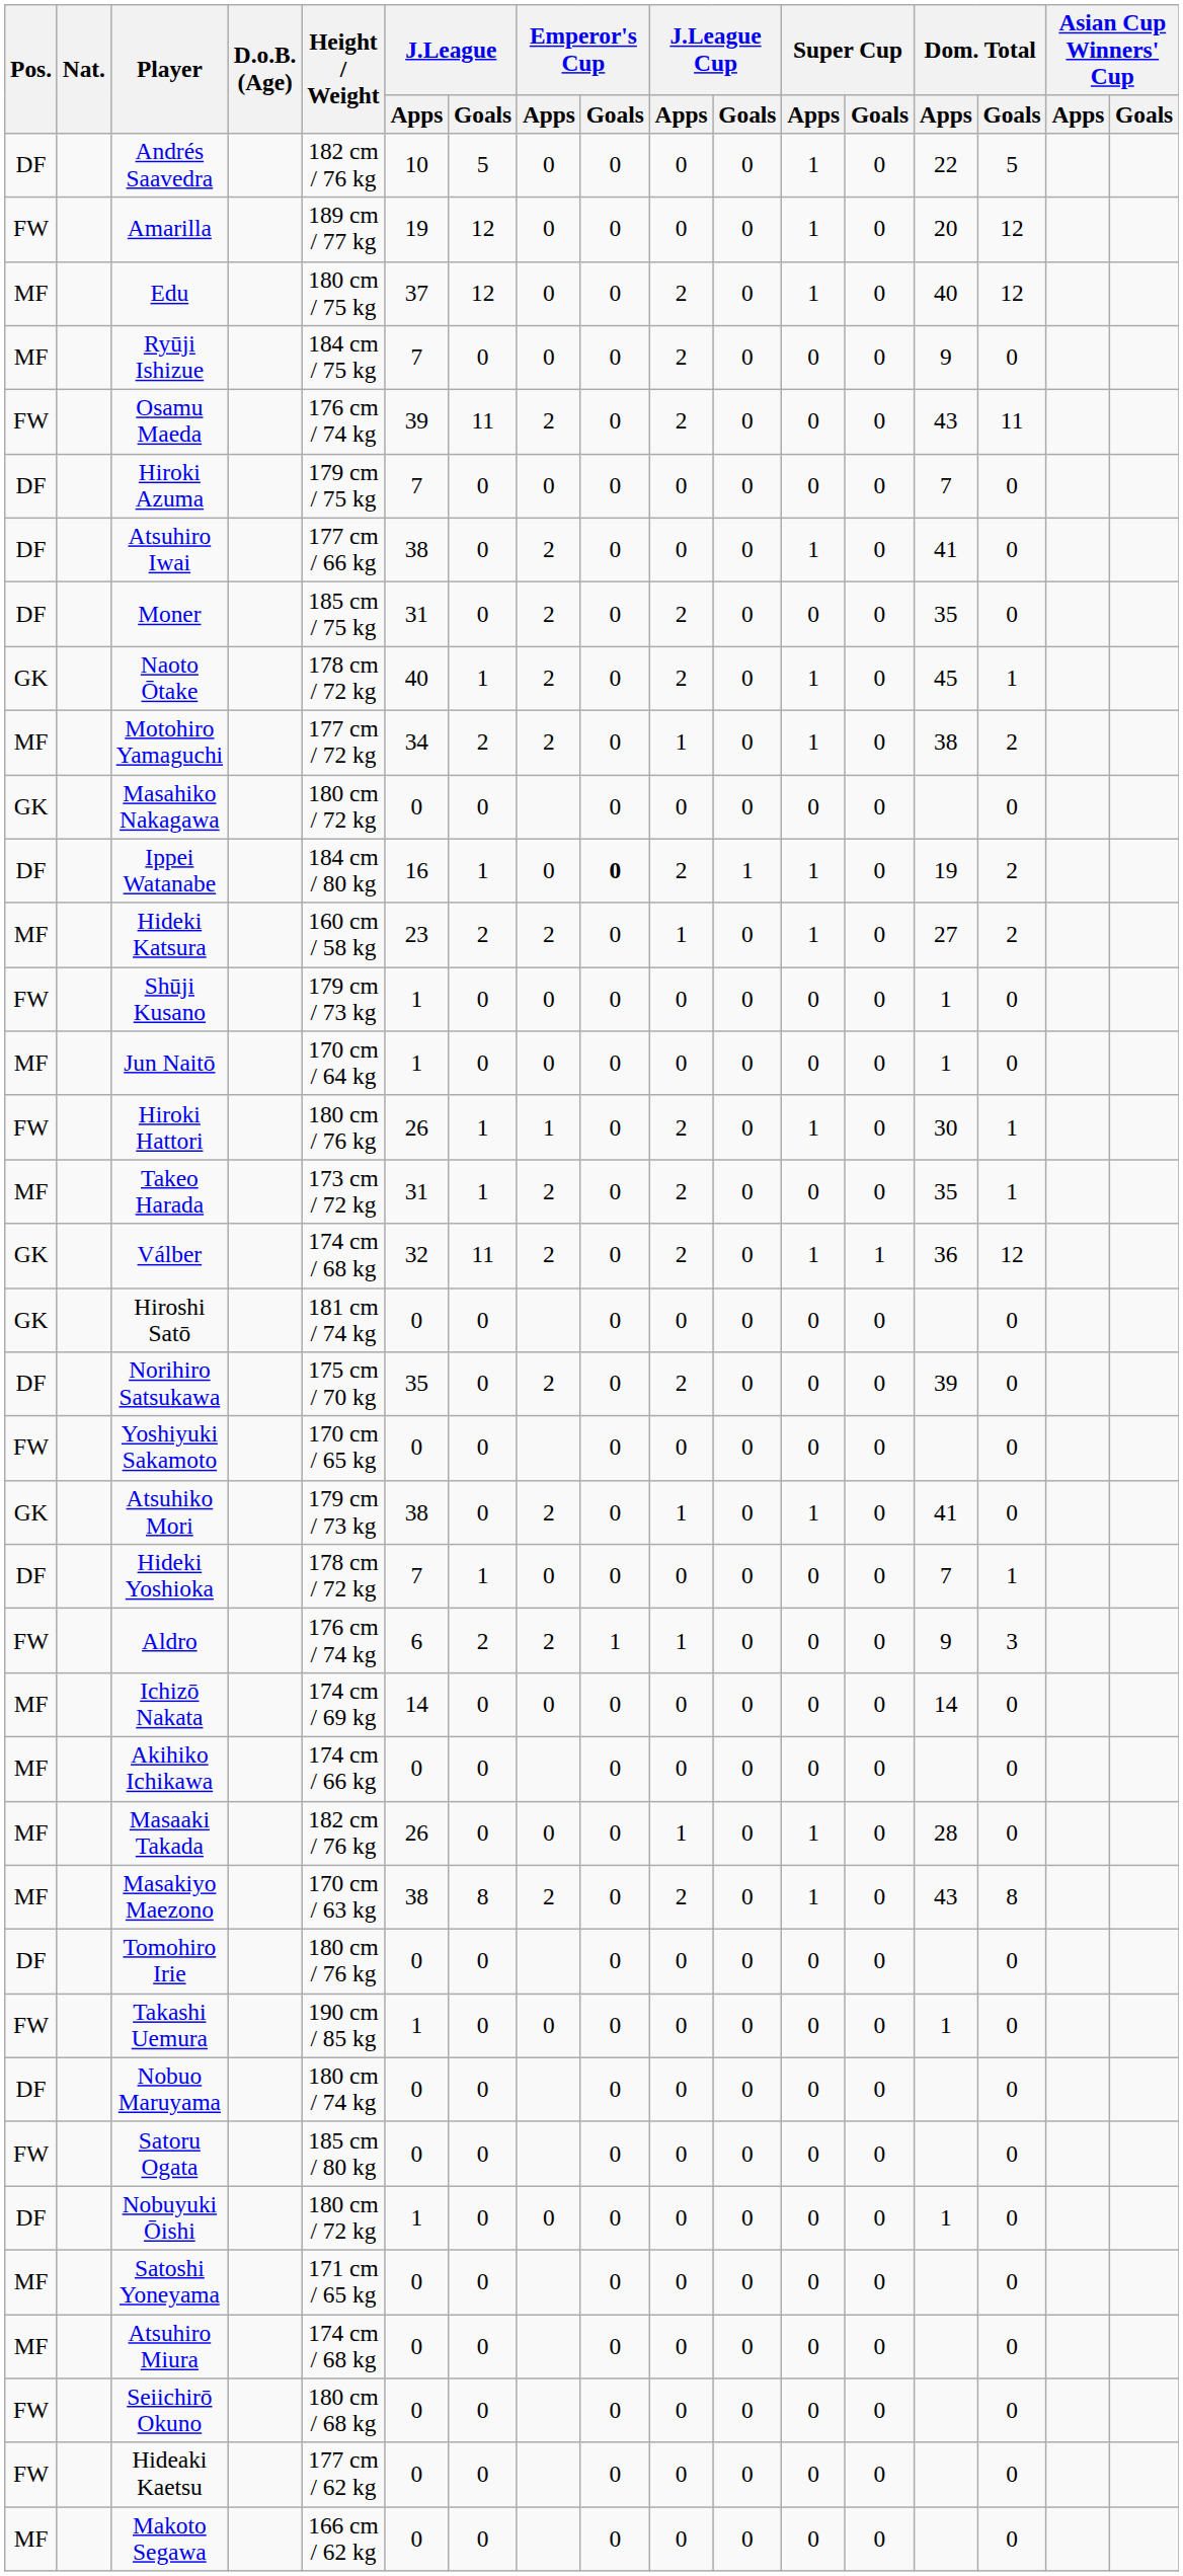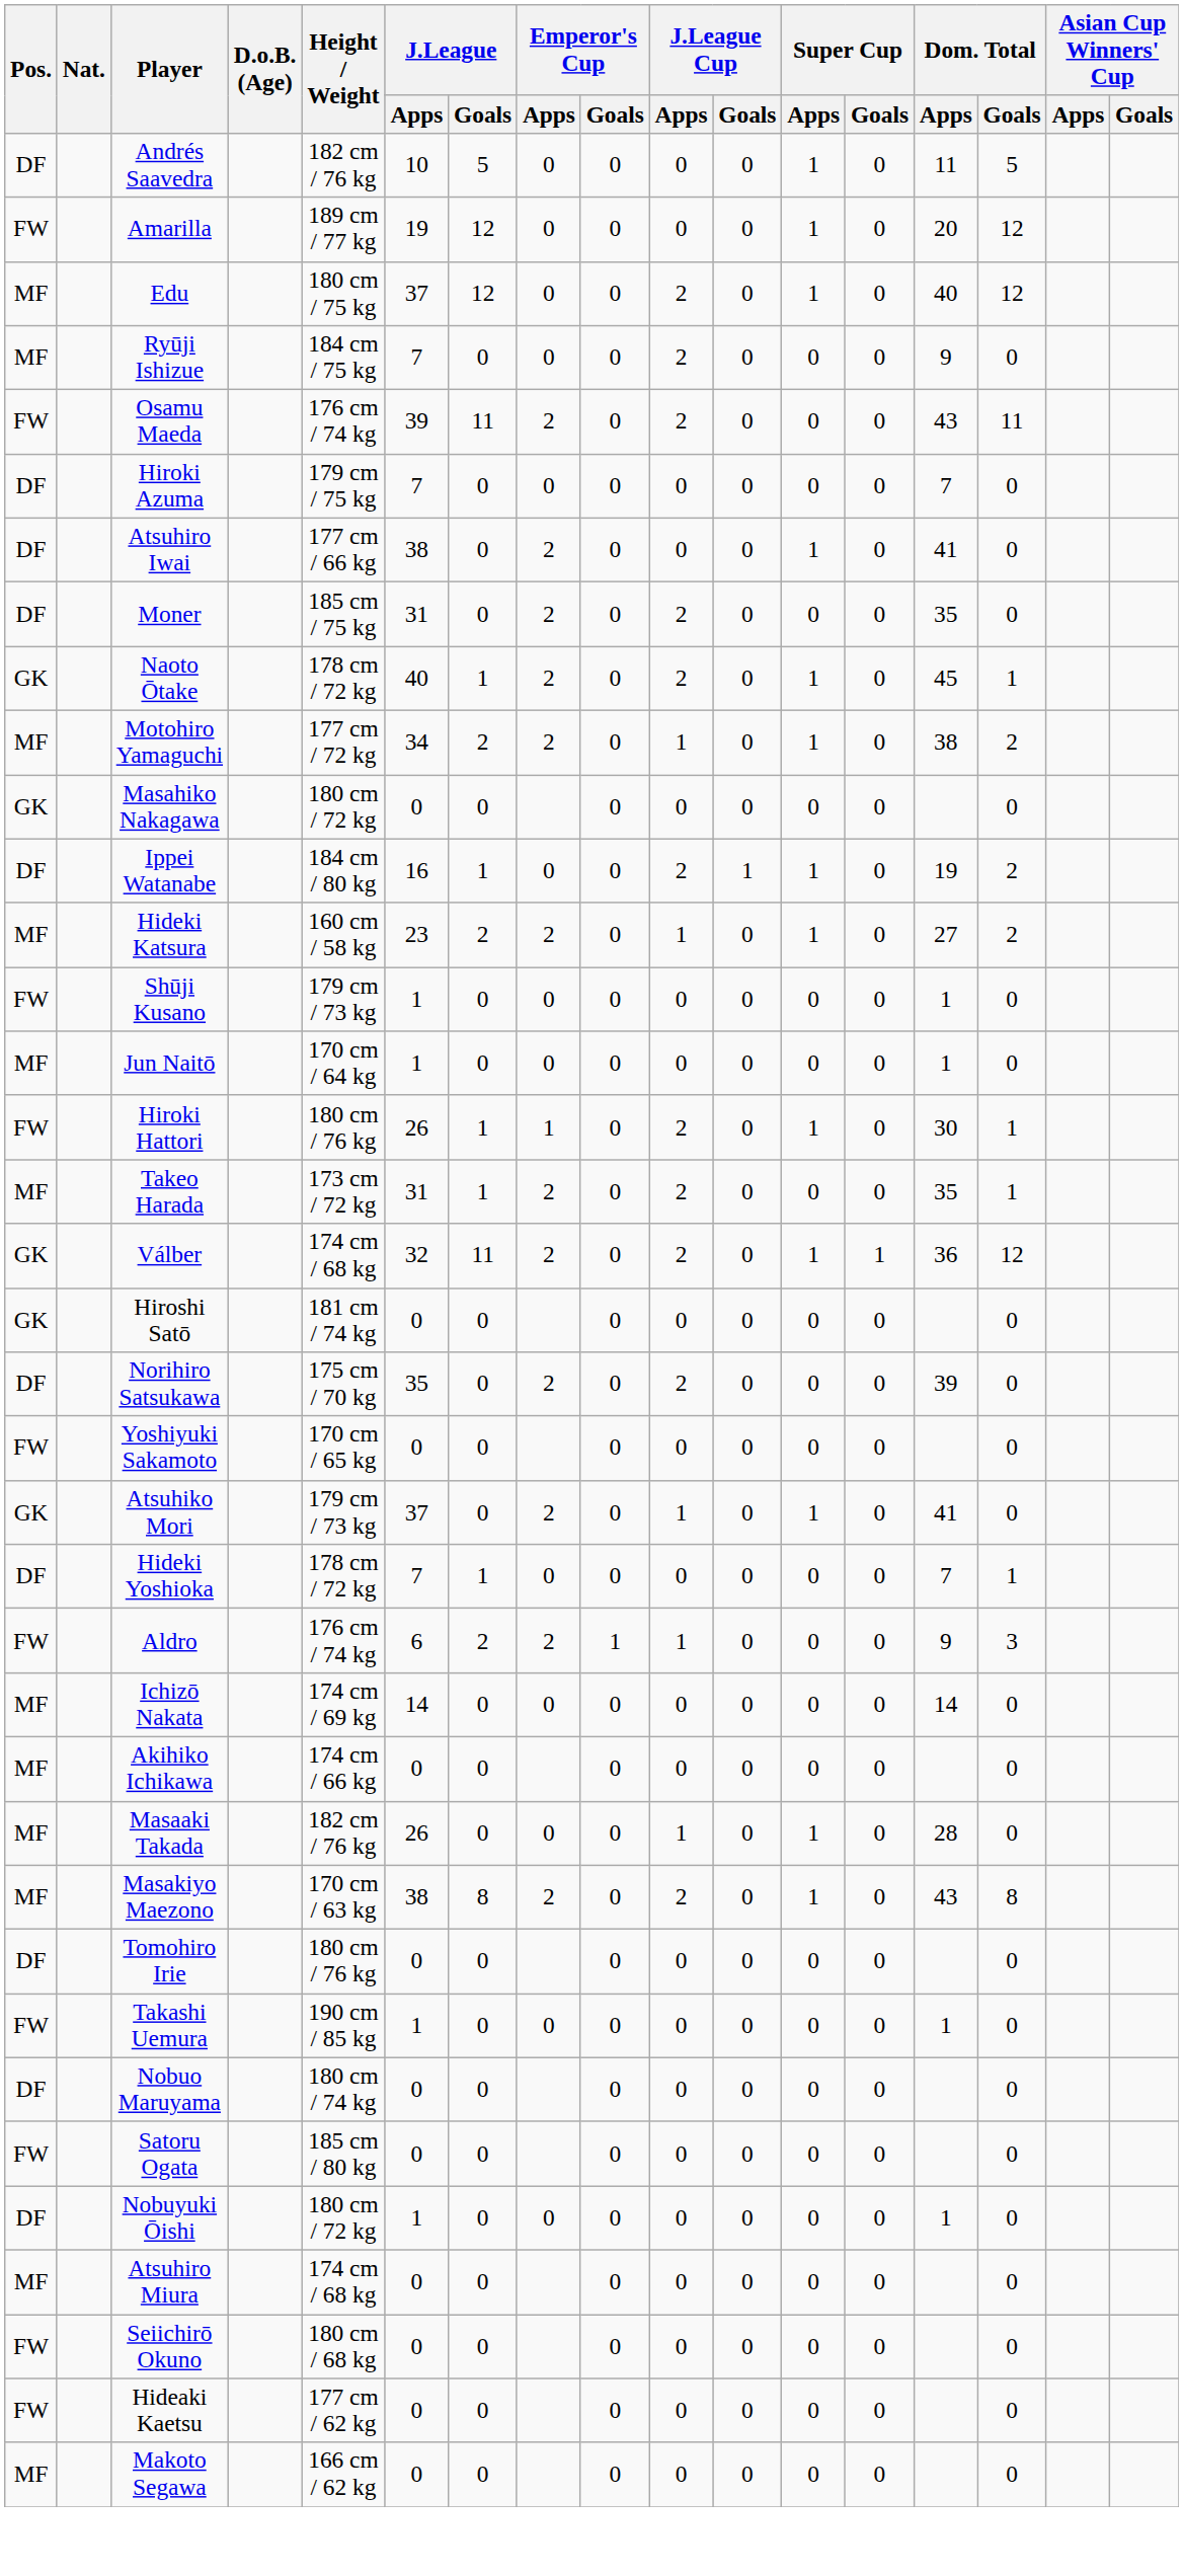 <table class="wikitable" style="text-align:center;">
 <tr>
 <th rowspan="2">Pos.</th>
 <th rowspan="2">Nat.</th>
 <th rowspan="2">Player</th>
 <th rowspan="2">D.o.B. (Age)</th>
 <th rowspan="2">Height / Weight</th>
 <th colspan="2"><a href='#'>J.League</a></th>
 <th colspan="2"><a href='#'>Emperor's Cup</a></th>
 <th colspan="2"><a href='#'>J.League Cup</a></th>
 <th colspan="2">Super Cup</th>
 <th colspan="2">Dom. Total</th>
 <th colspan="2"><a href='#'>Asian Cup Winners' Cup</a></th>
 </tr>
 <tr>
 <th>Apps</th>
 <th>Goals</th>
 <th>Apps</th>
 <th>Goals</th>
 <th>Apps</th>
 <th>Goals</th>
 <th>Apps</th>
 <th>Goals</th>
 <th>Apps</th>
 <th>Goals</th>
 <th>Apps</th>
 <th>Goals</th>
 </tr>
 <tr>
 <td>DF</td>
 <td></td>
 <td><a href='#'>Andrés Saavedra</a></td>
 <td></td>
 <td>182 cm / 76 kg</td>
 <td>10</td>
 <td>5</td>
 <td>0</td>
 <td>0</td>
 <td>0</td>
 <td>0</td>
 <td>1</td>
 <td>0</td>
-<td>22</td>
+<td>11</td>
 <td>5</td>
 <td></td>
 <td></td>
 </tr>
 <tr>
 <td>FW</td>
 <td></td>
 <td><a href='#'>Amarilla</a></td>
 <td></td>
 <td>189 cm / 77 kg</td>
 <td>19</td>
 <td>12</td>
 <td>0</td>
 <td>0</td>
 <td>0</td>
 <td>0</td>
 <td>1</td>
 <td>0</td>
 <td>20</td>
 <td>12</td>
 <td></td>
 <td></td>
 </tr>
 <tr>
 <td>MF</td>
 <td></td>
 <td><a href='#'>Edu</a></td>
 <td></td>
 <td>180 cm / 75 kg</td>
 <td>37</td>
 <td>12</td>
 <td>0</td>
 <td>0</td>
 <td>2</td>
 <td>0</td>
 <td>1</td>
 <td>0</td>
 <td>40</td>
 <td>12</td>
 <td></td>
 <td></td>
 </tr>
 <tr>
 <td>MF</td>
 <td></td>
 <td><a href='#'>Ryūji Ishizue</a></td>
 <td></td>
 <td>184 cm / 75 kg</td>
 <td>7</td>
 <td>0</td>
 <td>0</td>
 <td>0</td>
 <td>2</td>
 <td>0</td>
 <td>0</td>
 <td>0</td>
 <td>9</td>
 <td>0</td>
 <td></td>
 <td></td>
 </tr>
 <tr>
 <td>FW</td>
 <td></td>
 <td><a href='#'>Osamu Maeda</a></td>
 <td></td>
 <td>176 cm / 74 kg</td>
 <td>39</td>
 <td>11</td>
 <td>2</td>
 <td>0</td>
 <td>2</td>
 <td>0</td>
 <td>0</td>
 <td>0</td>
 <td>43</td>
 <td>11</td>
 <td></td>
 <td></td>
 </tr>
 <tr>
 <td>DF</td>
 <td></td>
 <td><a href='#'>Hiroki Azuma</a></td>
 <td></td>
 <td>179 cm / 75 kg</td>
 <td>7</td>
 <td>0</td>
 <td>0</td>
 <td>0</td>
 <td>0</td>
 <td>0</td>
 <td>0</td>
 <td>0</td>
 <td>7</td>
 <td>0</td>
 <td></td>
 <td></td>
 </tr>
 <tr>
 <td>DF</td>
 <td></td>
 <td><a href='#'>Atsuhiro Iwai</a></td>
 <td></td>
 <td>177 cm / 66 kg</td>
 <td>38</td>
 <td>0</td>
 <td>2</td>
 <td>0</td>
 <td>0</td>
 <td>0</td>
 <td>1</td>
 <td>0</td>
 <td>41</td>
 <td>0</td>
 <td></td>
 <td></td>
 </tr>
 <tr>
 <td>DF</td>
 <td></td>
 <td><a href='#'>Moner</a></td>
 <td></td>
 <td>185 cm / 75 kg</td>
 <td>31</td>
 <td>0</td>
 <td>2</td>
 <td>0</td>
 <td>2</td>
 <td>0</td>
 <td>0</td>
 <td>0</td>
 <td>35</td>
 <td>0</td>
 <td></td>
 <td></td>
 </tr>
 <tr>
 <td>GK</td>
 <td></td>
 <td><a href='#'>Naoto Ōtake</a></td>
 <td></td>
 <td>178 cm / 72 kg</td>
 <td>40</td>
 <td>1</td>
 <td>2</td>
 <td>0</td>
 <td>2</td>
 <td>0</td>
 <td>1</td>
 <td>0</td>
 <td>45</td>
 <td>1</td>
 <td></td>
 <td></td>
 </tr>
 <tr>
 <td>MF</td>
 <td></td>
 <td><a href='#'>Motohiro Yamaguchi</a></td>
 <td></td>
 <td>177 cm / 72 kg</td>
 <td>34</td>
 <td>2</td>
 <td>2</td>
 <td>0</td>
 <td>1</td>
 <td>0</td>
 <td>1</td>
 <td>0</td>
 <td>38</td>
 <td>2</td>
 <td></td>
 <td></td>
 </tr>
 <tr>
 <td>GK</td>
 <td></td>
 <td><a href='#'>Masahiko Nakagawa</a></td>
 <td></td>
 <td>180 cm / 72 kg</td>
 <td>0</td>
 <td>0</td>
 <td></td>
 <td>0</td>
 <td>0</td>
 <td>0</td>
 <td>0</td>
 <td>0</td>
 <td></td>
 <td>0</td>
 <td></td>
 <td></td>
 </tr>
 <tr>
 <td>DF</td>
 <td></td>
 <td><a href='#'>Ippei Watanabe</a></td>
 <td></td>
 <td>184 cm / 80 kg</td>
 <td>16</td>
 <td>1</td>
 <td>0</td>
-<td><strong>0</strong></td>
+<td>0</td>
 <td>2</td>
 <td>1</td>
 <td>1</td>
 <td>0</td>
 <td>19</td>
 <td>2</td>
 <td></td>
 <td></td>
 </tr>
 <tr>
 <td>MF</td>
 <td></td>
 <td><a href='#'>Hideki Katsura</a></td>
 <td></td>
 <td>160 cm / 58 kg</td>
 <td>23</td>
 <td>2</td>
 <td>2</td>
 <td>0</td>
 <td>1</td>
 <td>0</td>
 <td>1</td>
 <td>0</td>
 <td>27</td>
 <td>2</td>
 <td></td>
 <td></td>
 </tr>
 <tr>
 <td>FW</td>
 <td></td>
 <td><a href='#'>Shūji Kusano</a></td>
 <td></td>
 <td>179 cm / 73 kg</td>
 <td>1</td>
 <td>0</td>
 <td>0</td>
 <td>0</td>
 <td>0</td>
 <td>0</td>
 <td>0</td>
 <td>0</td>
 <td>1</td>
 <td>0</td>
 <td></td>
 <td></td>
 </tr>
 <tr>
 <td>MF</td>
 <td></td>
 <td><a href='#'>Jun Naitō</a></td>
 <td></td>
 <td>170 cm / 64 kg</td>
 <td>1</td>
 <td>0</td>
 <td>0</td>
 <td>0</td>
 <td>0</td>
 <td>0</td>
 <td>0</td>
 <td>0</td>
 <td>1</td>
 <td>0</td>
 <td></td>
 <td></td>
 </tr>
 <tr>
 <td>FW</td>
 <td></td>
 <td><a href='#'>Hiroki Hattori</a></td>
 <td></td>
 <td>180 cm / 76 kg</td>
 <td>26</td>
 <td>1</td>
 <td>1</td>
 <td>0</td>
 <td>2</td>
 <td>0</td>
 <td>1</td>
 <td>0</td>
 <td>30</td>
 <td>1</td>
 <td></td>
 <td></td>
 </tr>
 <tr>
 <td>MF</td>
 <td></td>
 <td><a href='#'>Takeo Harada</a></td>
 <td></td>
 <td>173 cm / 72 kg</td>
 <td>31</td>
 <td>1</td>
 <td>2</td>
 <td>0</td>
 <td>2</td>
 <td>0</td>
 <td>0</td>
 <td>0</td>
 <td>35</td>
 <td>1</td>
 <td></td>
 <td></td>
 </tr>
 <tr>
 <td>GK</td>
 <td></td>
 <td><a href='#'>Válber</a></td>
 <td></td>
 <td>174 cm / 68 kg</td>
 <td>32</td>
 <td>11</td>
 <td>2</td>
 <td>0</td>
 <td>2</td>
 <td>0</td>
 <td>1</td>
 <td>1</td>
 <td>36</td>
 <td>12</td>
 <td></td>
 <td></td>
 </tr>
 <tr>
 <td>GK</td>
 <td></td>
 <td>Hiroshi Satō</td>
 <td></td>
 <td>181 cm / 74 kg</td>
 <td>0</td>
 <td>0</td>
 <td></td>
 <td>0</td>
 <td>0</td>
 <td>0</td>
 <td>0</td>
 <td>0</td>
 <td></td>
 <td>0</td>
 <td></td>
 <td></td>
 </tr>
 <tr>
 <td>DF</td>
 <td></td>
 <td><a href='#'>Norihiro Satsukawa</a></td>
 <td></td>
 <td>175 cm / 70 kg</td>
 <td>35</td>
 <td>0</td>
 <td>2</td>
 <td>0</td>
 <td>2</td>
 <td>0</td>
 <td>0</td>
 <td>0</td>
 <td>39</td>
 <td>0</td>
 <td></td>
 <td></td>
 </tr>
 <tr>
 <td>FW</td>
 <td></td>
 <td><a href='#'>Yoshiyuki Sakamoto</a></td>
 <td></td>
 <td>170 cm / 65 kg</td>
 <td>0</td>
 <td>0</td>
 <td></td>
 <td>0</td>
 <td>0</td>
 <td>0</td>
 <td>0</td>
 <td>0</td>
 <td></td>
 <td>0</td>
 <td></td>
 <td></td>
 </tr>
 <tr>
 <td>GK</td>
 <td></td>
 <td><a href='#'>Atsuhiko Mori</a></td>
 <td></td>
 <td>179 cm / 73 kg</td>
-<td>38</td>
+<td>37</td>
 <td>0</td>
 <td>2</td>
 <td>0</td>
 <td>1</td>
 <td>0</td>
 <td>1</td>
 <td>0</td>
 <td>41</td>
 <td>0</td>
 <td></td>
 <td></td>
 </tr>
 <tr>
 <td>DF</td>
 <td></td>
 <td><a href='#'>Hideki Yoshioka</a></td>
 <td></td>
 <td>178 cm / 72 kg</td>
 <td>7</td>
 <td>1</td>
 <td>0</td>
 <td>0</td>
 <td>0</td>
 <td>0</td>
 <td>0</td>
 <td>0</td>
 <td>7</td>
 <td>1</td>
 <td></td>
 <td></td>
 </tr>
 <tr>
 <td>FW</td>
 <td></td>
 <td><a href='#'>Aldro</a></td>
 <td></td>
 <td>176 cm / 74 kg</td>
 <td>6</td>
 <td>2</td>
 <td>2</td>
 <td>1</td>
 <td>1</td>
 <td>0</td>
 <td>0</td>
 <td>0</td>
 <td>9</td>
 <td>3</td>
 <td></td>
 <td></td>
 </tr>
 <tr>
 <td>MF</td>
 <td></td>
 <td><a href='#'>Ichizō Nakata</a></td>
 <td></td>
 <td>174 cm / 69 kg</td>
 <td>14</td>
 <td>0</td>
 <td>0</td>
 <td>0</td>
 <td>0</td>
 <td>0</td>
 <td>0</td>
 <td>0</td>
 <td>14</td>
 <td>0</td>
 <td></td>
 <td></td>
 </tr>
 <tr>
 <td>MF</td>
 <td></td>
 <td><a href='#'>Akihiko Ichikawa</a></td>
 <td></td>
 <td>174 cm / 66 kg</td>
 <td>0</td>
 <td>0</td>
 <td></td>
 <td>0</td>
 <td>0</td>
 <td>0</td>
 <td>0</td>
 <td>0</td>
 <td></td>
 <td>0</td>
 <td></td>
 <td></td>
 </tr>
 <tr>
 <td>MF</td>
 <td></td>
 <td><a href='#'>Masaaki Takada</a></td>
 <td></td>
 <td>182 cm / 76 kg</td>
 <td>26</td>
 <td>0</td>
 <td>0</td>
 <td>0</td>
 <td>1</td>
 <td>0</td>
 <td>1</td>
 <td>0</td>
 <td>28</td>
 <td>0</td>
 <td></td>
 <td></td>
 </tr>
 <tr>
 <td>MF</td>
 <td></td>
 <td><a href='#'>Masakiyo Maezono</a></td>
 <td></td>
 <td>170 cm / 63 kg</td>
 <td>38</td>
 <td>8</td>
 <td>2</td>
 <td>0</td>
 <td>2</td>
 <td>0</td>
 <td>1</td>
 <td>0</td>
 <td>43</td>
 <td>8</td>
 <td></td>
 <td></td>
 </tr>
 <tr>
 <td>DF</td>
 <td></td>
 <td><a href='#'>Tomohiro Irie</a></td>
 <td></td>
 <td>180 cm / 76 kg</td>
 <td>0</td>
 <td>0</td>
 <td></td>
 <td>0</td>
 <td>0</td>
 <td>0</td>
 <td>0</td>
 <td>0</td>
 <td></td>
 <td>0</td>
 <td></td>
 <td></td>
 </tr>
 <tr>
 <td>FW</td>
 <td></td>
 <td><a href='#'>Takashi Uemura</a></td>
 <td></td>
 <td>190 cm / 85 kg</td>
 <td>1</td>
 <td>0</td>
 <td>0</td>
 <td>0</td>
 <td>0</td>
 <td>0</td>
 <td>0</td>
 <td>0</td>
 <td>1</td>
 <td>0</td>
 <td></td>
 <td></td>
 </tr>
 <tr>
 <td>DF</td>
 <td></td>
 <td><a href='#'>Nobuo Maruyama</a></td>
 <td></td>
 <td>180 cm / 74 kg</td>
 <td>0</td>
 <td>0</td>
 <td></td>
 <td>0</td>
 <td>0</td>
 <td>0</td>
 <td>0</td>
 <td>0</td>
 <td></td>
 <td>0</td>
 <td></td>
 <td></td>
 </tr>
 <tr>
 <td>FW</td>
 <td></td>
 <td><a href='#'>Satoru Ogata</a></td>
 <td></td>
 <td>185 cm / 80 kg</td>
 <td>0</td>
 <td>0</td>
 <td></td>
 <td>0</td>
 <td>0</td>
 <td>0</td>
 <td>0</td>
 <td>0</td>
 <td></td>
 <td>0</td>
 <td></td>
 <td></td>
 </tr>
 <tr>
 <td>DF</td>
 <td></td>
 <td><a href='#'>Nobuyuki Ōishi</a></td>
 <td></td>
 <td>180 cm / 72 kg</td>
 <td>1</td>
 <td>0</td>
 <td>0</td>
 <td>0</td>
 <td>0</td>
 <td>0</td>
 <td>0</td>
 <td>0</td>
 <td>1</td>
 <td>0</td>
 <td></td>
 <td></td>
 </tr>
 <tr>
 <td>MF</td>
 <td></td>
-<td><a href='#'>Satoshi Yoneyama</a></td>
-<td></td>
-<td>171 cm / 65 kg</td>
-<td>0</td>
-<td>0</td>
-<td></td>
-<td>0</td>
-<td>0</td>
-<td>0</td>
-<td>0</td>
-<td>0</td>
-<td></td>
-<td>0</td>
-<td></td>
-<td></td>
-</tr>
-<tr>
-<td>MF</td>
-<td></td>
 <td><a href='#'>Atsuhiro Miura</a></td>
 <td></td>
 <td>174 cm / 68 kg</td>
 <td>0</td>
 <td>0</td>
 <td></td>
 <td>0</td>
 <td>0</td>
 <td>0</td>
 <td>0</td>
 <td>0</td>
 <td></td>
 <td>0</td>
 <td></td>
 <td></td>
 </tr>
 <tr>
 <td>FW</td>
 <td></td>
 <td><a href='#'>Seiichirō Okuno</a></td>
 <td></td>
 <td>180 cm / 68 kg</td>
 <td>0</td>
 <td>0</td>
 <td></td>
 <td>0</td>
 <td>0</td>
 <td>0</td>
 <td>0</td>
 <td>0</td>
 <td></td>
 <td>0</td>
 <td></td>
 <td></td>
 </tr>
 <tr>
 <td>FW</td>
 <td></td>
 <td>Hideaki Kaetsu</td>
 <td></td>
 <td>177 cm / 62 kg</td>
 <td>0</td>
 <td>0</td>
 <td></td>
 <td>0</td>
 <td>0</td>
 <td>0</td>
 <td>0</td>
 <td>0</td>
 <td></td>
 <td>0</td>
 <td></td>
 <td></td>
 </tr>
 <tr>
 <td>MF</td>
 <td></td>
 <td><a href='#'>Makoto Segawa</a></td>
 <td></td>
 <td>166 cm / 62 kg</td>
 <td>0</td>
 <td>0</td>
 <td></td>
 <td>0</td>
 <td>0</td>
 <td>0</td>
 <td>0</td>
 <td>0</td>
 <td></td>
 <td>0</td>
 <td></td>
 <td></td>
 </tr>
 </table>
